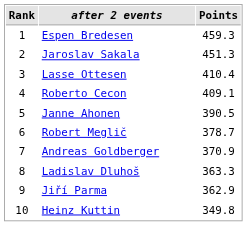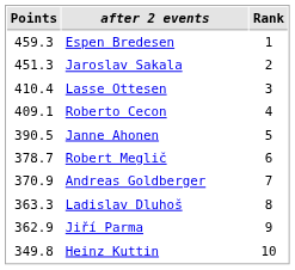 <table cellspacing="1" cellpadding="3" style="border:1px solid #AAAAAA;font-size:86%">
 <tr bgcolor="#E4E4E4">
+<th style="border-bottom:1px solid #AAAAAA" width=40>Points</th>
+<th style="border-bottom:1px solid #AAAAAA" width=155><em>after 2 events</em></th>
 <th style="border-bottom:1px solid #AAAAAA" width=10>Rank</th>
-<th style="border-bottom:1px solid #AAAAAA" width=155><em>after 2 events</em></th>
-<th style="border-bottom:1px solid #AAAAAA" width=40>Points</th>
 </tr>
 <tr>
+<td align=center>459.3</td>
+<td> <a href='#'>Espen Bredesen</a></td>
 <td align=center>1</td>
-<td> <a href='#'>Espen Bredesen</a></td>
-<td align=center>459.3</td>
 </tr>
 <tr>
+<td align=center>451.3</td>
+<td> <a href='#'>Jaroslav Sakala</a></td>
 <td align=center>2</td>
-<td> <a href='#'>Jaroslav Sakala</a></td>
-<td align=center>451.3</td>
 </tr>
 <tr>
+<td align=center>410.4</td>
+<td> <a href='#'>Lasse Ottesen</a></td>
 <td align=center>3</td>
-<td> <a href='#'>Lasse Ottesen</a></td>
-<td align=center>410.4</td>
 </tr>
 <tr>
+<td align=center>409.1</td>
+<td> <a href='#'>Roberto Cecon</a></td>
 <td align=center>4</td>
-<td> <a href='#'>Roberto Cecon</a></td>
-<td align=center>409.1</td>
 </tr>
 <tr>
+<td align=center>390.5</td>
+<td> <a href='#'>Janne Ahonen</a></td>
 <td align=center>5</td>
-<td> <a href='#'>Janne Ahonen</a></td>
-<td align=center>390.5</td>
 </tr>
 <tr>
+<td align=center>378.7</td>
+<td> <a href='#'>Robert Meglič</a></td>
 <td align=center>6</td>
-<td> <a href='#'>Robert Meglič</a></td>
-<td align=center>378.7</td>
 </tr>
 <tr>
+<td align=center>370.9</td>
+<td> <a href='#'>Andreas Goldberger</a></td>
 <td align=center>7</td>
-<td> <a href='#'>Andreas Goldberger</a></td>
-<td align=center>370.9</td>
 </tr>
 <tr>
+<td align=center>363.3</td>
+<td> <a href='#'>Ladislav Dluhoš</a></td>
 <td align=center>8</td>
-<td> <a href='#'>Ladislav Dluhoš</a></td>
-<td align=center>363.3</td>
 </tr>
 <tr>
+<td align=center>362.9</td>
+<td> <a href='#'>Jiří Parma</a></td>
 <td align=center>9</td>
-<td> <a href='#'>Jiří Parma</a></td>
-<td align=center>362.9</td>
 </tr>
 <tr>
+<td align=center>349.8</td>
+<td> <a href='#'>Heinz Kuttin</a></td>
 <td align=center>10</td>
-<td> <a href='#'>Heinz Kuttin</a></td>
-<td align=center>349.8</td>
 </tr>
 </table>
